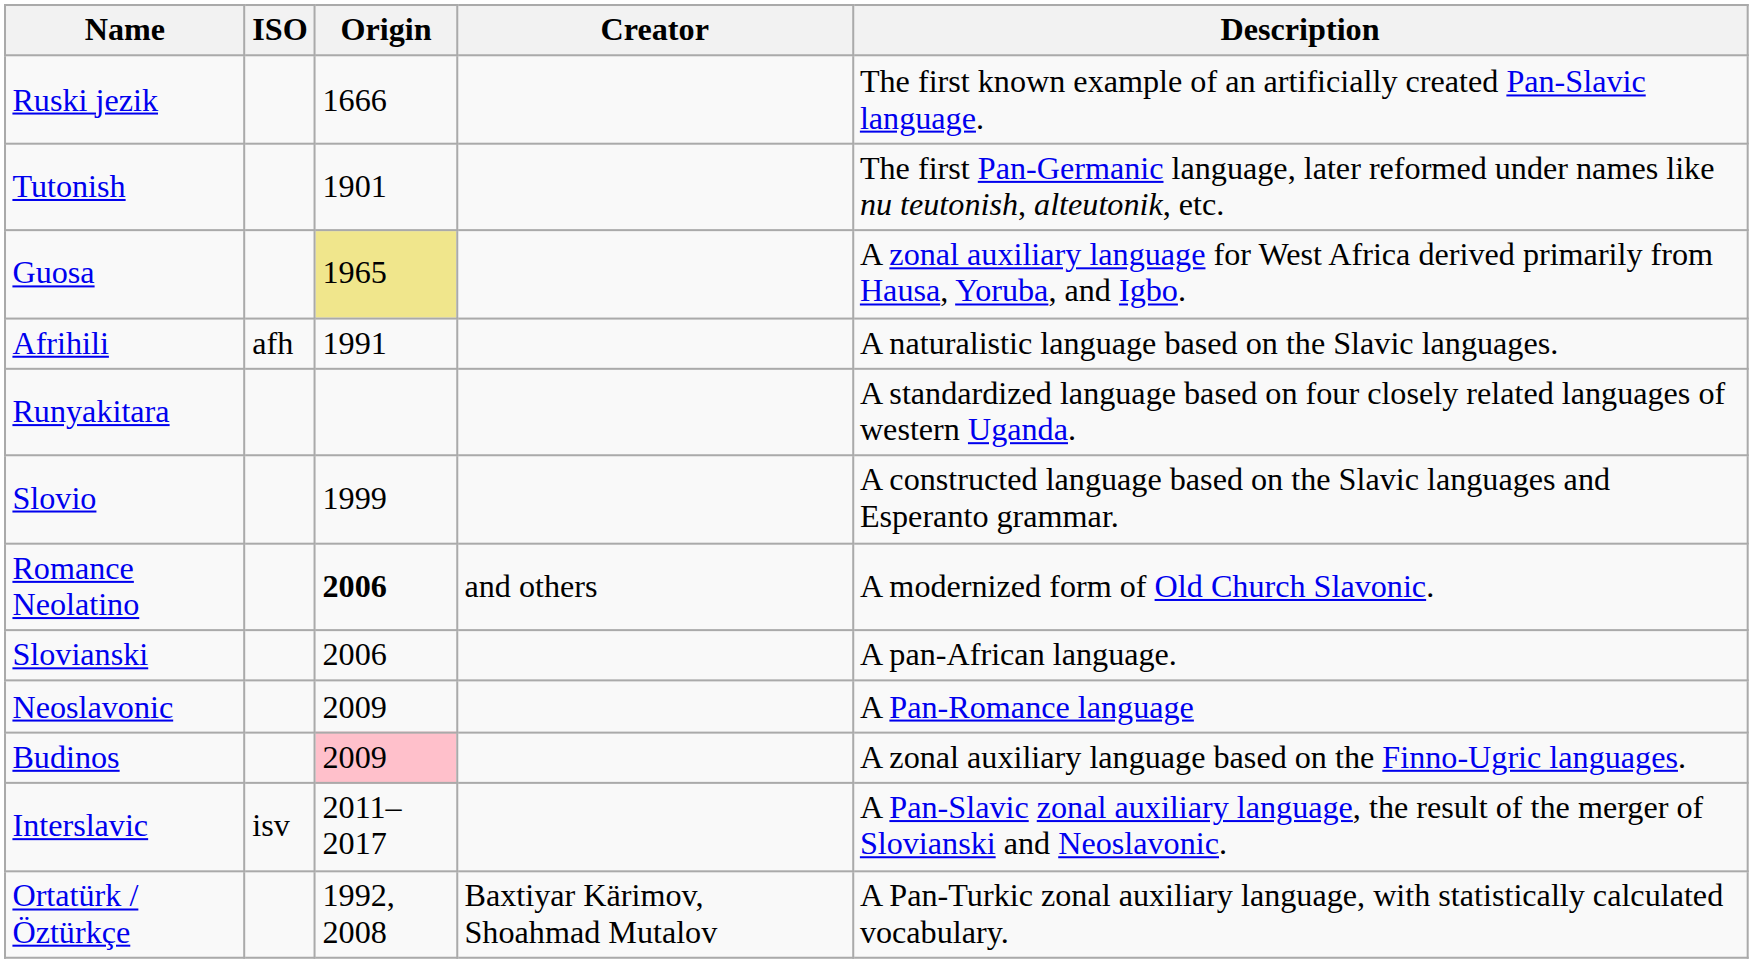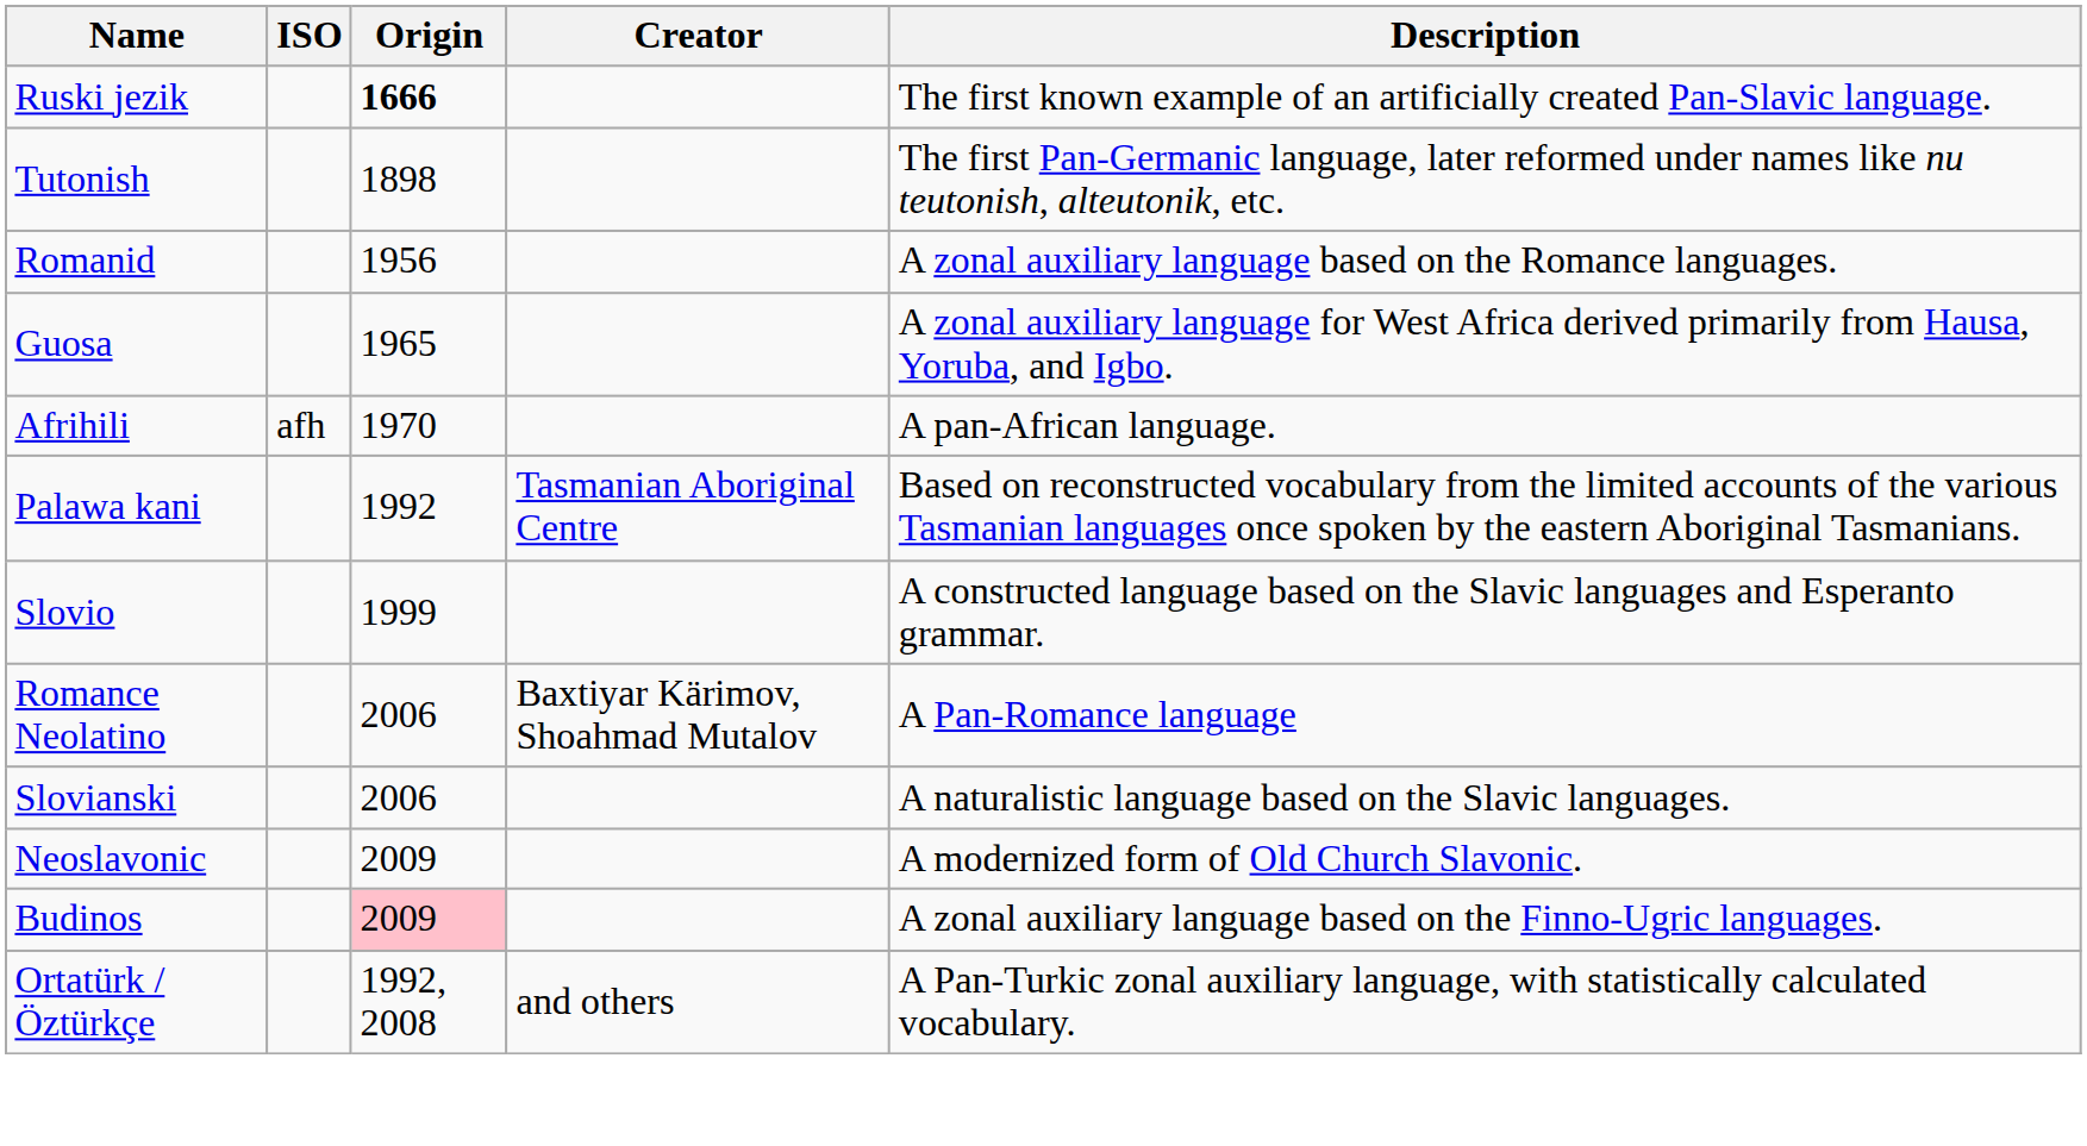 <table class="wikitable sortable sticky-header">
 <tr>
 <th>Name</th>
 <th>ISO</th>
 <th>Origin</th>
 <th>Creator</th>
 <th>Description</th>
 </tr>
 <tr>
 <td><a href='#'>Ruski jezik</a></td>
 <td></td>
-<td>1666</td>
+<td><strong>1666</strong></td>
 <td></td>
 <td>The first known example of an artificially created <a href='#'>Pan-Slavic language</a>.</td>
 </tr>
 <tr>
 <td><a href='#'>Tutonish</a></td>
 <td></td>
-<td>1901</td>
+<td>1898</td>
 <td></td>
 <td>The first <a href='#'>Pan-Germanic</a> language, later reformed under names like <em>nu teutonish</em>, <em>alteutonik</em>, etc.</td>
 </tr>
 <tr>
+<td><a href='#'>Romanid</a></td>
+<td></td>
+<td>1956</td>
+<td></td>
+<td>A <a href='#'>zonal auxiliary language</a> based on the Romance languages.</td>
+</tr>
+<tr>
 <td><a href='#'>Guosa</a></td>
 <td></td>
-<td style="background: khaki;">1965</td>
+<td>1965</td>
 <td></td>
 <td>A <a href='#'>zonal auxiliary language</a> for West Africa derived primarily from <a href='#'>Hausa</a>, <a href='#'>Yoruba</a>, and <a href='#'>Igbo</a>.</td>
 </tr>
 <tr>
 <td><a href='#'>Afrihili</a></td>
 <td>afh</td>
-<td>1991</td>
+<td>1970</td>
 <td></td>
-<td>A naturalistic language based on the Slavic languages.</td>
+<td>A pan-African language.</td>
 </tr>
 <tr>
-<td><a href='#'>Runyakitara</a></td>
+<td><a href='#'>Palawa kani</a></td>
 <td></td>
-<td></td>
-<td></td>
-<td>A standardized language based on four closely related languages of western <a href='#'>Uganda</a>.</td>
+<td>1992</td>
+<td><a href='#'>Tasmanian Aboriginal Centre</a></td>
+<td>Based on reconstructed vocabulary from the limited accounts of the various <a href='#'>Tasmanian languages</a> once spoken by the eastern Aboriginal Tasmanians.</td>
 </tr>
 <tr>
 <td><a href='#'>Slovio</a></td>
 <td></td>
 <td>1999</td>
 <td></td>
 <td>A constructed language based on the Slavic languages and Esperanto grammar.</td>
 </tr>
 <tr>
 <td><a href='#'>Romance Neolatino</a></td>
 <td></td>
-<td><strong>2006</strong></td>
-<td> and others</td>
-<td>A modernized form of <a href='#'>Old Church Slavonic</a>.</td>
+<td>2006</td>
+<td>Baxtiyar Kärimov, Shoahmad Mutalov</td>
+<td>A <a href='#'>Pan-Romance language</a></td>
 </tr>
 <tr>
 <td><a href='#'>Slovianski</a></td>
 <td></td>
 <td>2006</td>
 <td></td>
-<td>A pan-African language.</td>
+<td>A naturalistic language based on the Slavic languages.</td>
 </tr>
 <tr>
 <td><a href='#'>Neoslavonic</a></td>
 <td></td>
 <td>2009</td>
 <td></td>
-<td>A <a href='#'>Pan-Romance language</a></td>
+<td>A modernized form of <a href='#'>Old Church Slavonic</a>.</td>
 </tr>
 <tr>
 <td><a href='#'>Budinos</a></td>
 <td></td>
 <td style="background: pink;">2009</td>
 <td></td>
 <td>A zonal auxiliary language based on the <a href='#'>Finno-Ugric languages</a>.</td>
 </tr>
 <tr>
-<td><a href='#'>Interslavic</a></td>
-<td>isv</td>
-<td>2011–2017</td>
-<td></td>
-<td>A <a href='#'>Pan-Slavic</a> <a href='#'>zonal auxiliary language</a>, the result of the merger of <a href='#'>Slovianski</a> and <a href='#'>Neoslavonic</a>.</td>
-</tr>
-<tr>
 <td><a href='#'>Ortatürk / Öztürkçe</a></td>
 <td></td>
 <td>1992, 2008</td>
-<td>Baxtiyar Kärimov, Shoahmad Mutalov</td>
+<td> and others</td>
 <td>A Pan-Turkic zonal auxiliary language, with statistically calculated vocabulary.</td>
 </tr>
 </table>
